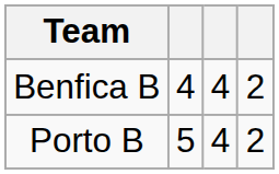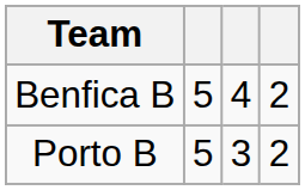 <table class=" wikitable" style="text-align:center">
 <tr>
 <th>Team</th>
 <th></th>
 <th></th>
 <th></th>
 </tr>
 <tr>
 <td>Benfica B</td>
-<td>4</td>
+<td>5</td>
 <td>4</td>
 <td>2</td>
 </tr>
 <tr bgcolor=>
 <td>Porto B</td>
 <td>5</td>
-<td>4</td>
+<td>3</td>
 <td>2</td>
 </tr>
 </table>
